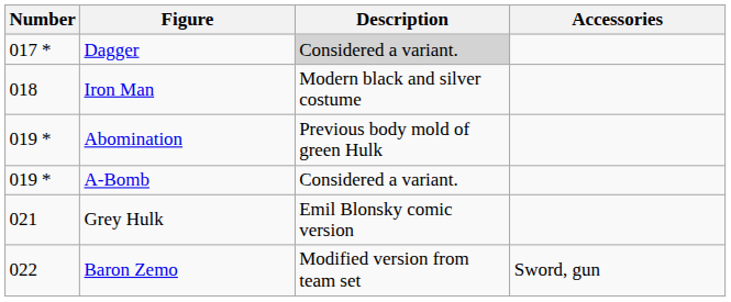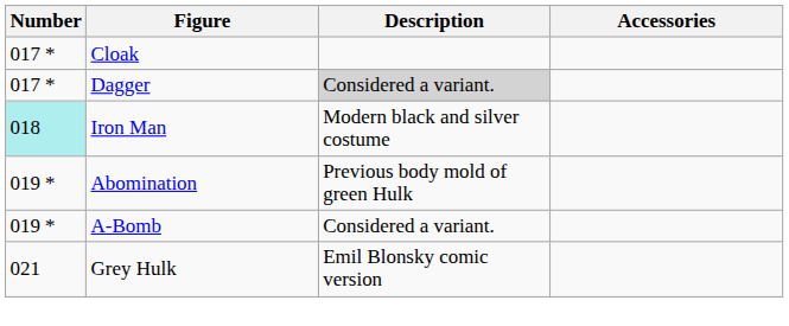 <table class="wikitable" width="70%">
 <tr>
 <th width="10%">Number</th>
 <th width="30%">Figure</th>
 <th width="30%">Description</th>
 <th width="30%">Accessories</th>
 </tr>
 <tr>
 <td>017 *</td>
+<td><a href='#'>Cloak</a></td>
+<td></td>
+<td></td>
+</tr>
+<tr>
+<td>017 *</td>
 <td><a href='#'>Dagger</a></td>
 <td style="background: lightgrey;">Considered a variant.</td>
 <td></td>
 </tr>
 <tr>
-<td>018</td>
+<td style="background: paleturquoise;">018</td>
 <td><a href='#'>Iron Man</a></td>
 <td>Modern black and silver costume</td>
 <td></td>
 </tr>
 <tr>
 <td>019 *</td>
 <td><a href='#'>Abomination</a></td>
 <td>Previous body mold of green Hulk</td>
 <td></td>
 </tr>
 <tr>
 <td>019 *</td>
 <td><a href='#'>A-Bomb</a></td>
 <td>Considered a variant.</td>
 <td></td>
 </tr>
 <tr>
 <td>021</td>
 <td>Grey Hulk</td>
 <td>Emil Blonsky comic version</td>
 <td></td>
 </tr>
-<tr>
-<td>022</td>
-<td><a href='#'>Baron Zemo</a></td>
-<td>Modified version from team set</td>
-<td>Sword, gun</td>
-</tr>
 </table>
